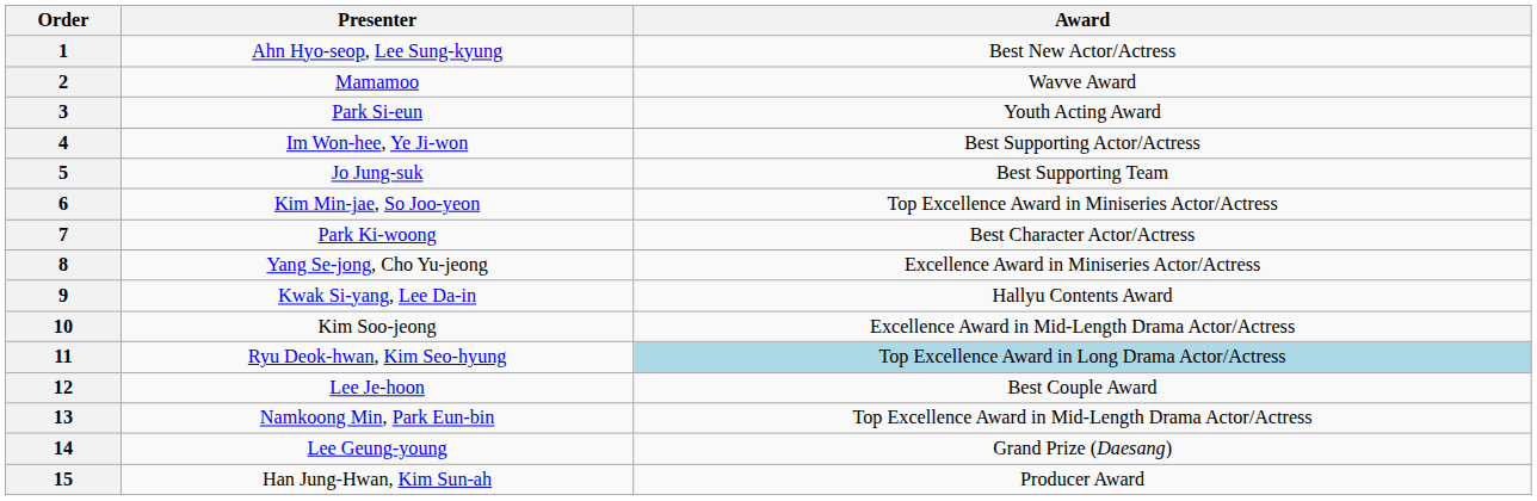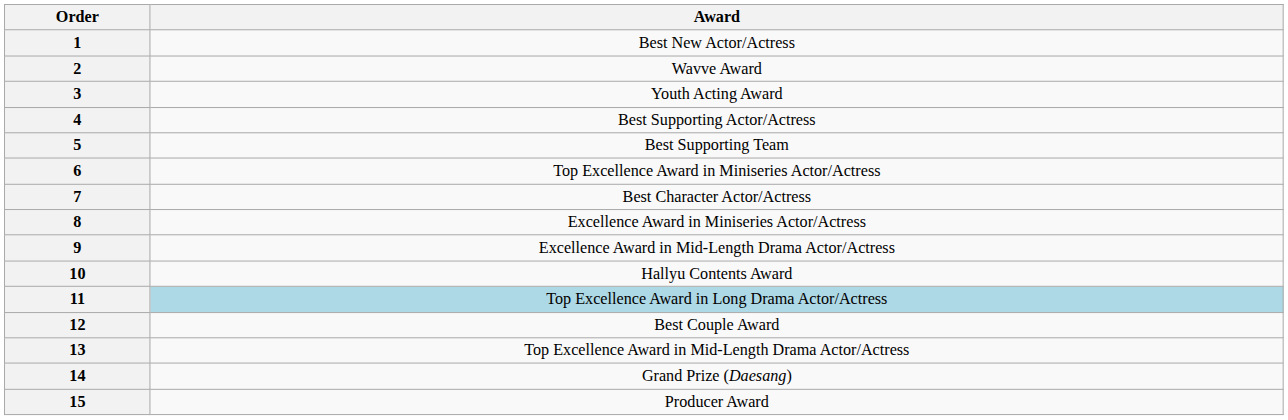 <table class="wikitable" style="text-align:center; width:80%;">
 <tr>
 <th>Order</th>
-<th>Presenter</th>
 <th>Award</th>
 </tr>
 <tr>
 <th>1</th>
-<td><a href='#'>Ahn Hyo-seop</a>, <a href='#'>Lee Sung-kyung</a></td>
 <td>Best New Actor/Actress</td>
 </tr>
 <tr>
 <th>2</th>
-<td><a href='#'>Mamamoo</a></td>
 <td>Wavve Award</td>
 </tr>
 <tr>
 <th>3</th>
-<td><a href='#'>Park Si-eun</a></td>
 <td>Youth Acting Award</td>
 </tr>
 <tr>
 <th>4</th>
-<td><a href='#'>Im Won-hee</a>, <a href='#'>Ye Ji-won</a></td>
 <td>Best Supporting Actor/Actress</td>
 </tr>
 <tr>
 <th>5</th>
-<td><a href='#'>Jo Jung-suk</a></td>
 <td>Best Supporting Team</td>
 </tr>
 <tr>
 <th>6</th>
-<td><a href='#'>Kim Min-jae</a>, <a href='#'>So Joo-yeon</a></td>
 <td>Top Excellence Award in Miniseries Actor/Actress</td>
 </tr>
 <tr>
 <th>7</th>
-<td><a href='#'>Park Ki-woong</a></td>
 <td>Best Character Actor/Actress</td>
 </tr>
 <tr>
 <th>8</th>
-<td><a href='#'>Yang Se-jong</a>, Cho Yu-jeong</td>
 <td>Excellence Award in Miniseries Actor/Actress</td>
 </tr>
 <tr>
 <th>9</th>
-<td><a href='#'>Kwak Si-yang</a>, <a href='#'>Lee Da-in</a></td>
+<td>Excellence Award in Mid-Length Drama Actor/Actress</td>
+</tr>
+<tr>
+<th>10</th>
 <td>Hallyu Contents Award</td>
 </tr>
 <tr>
-<th>10</th>
-<td>Kim Soo-jeong</td>
-<td>Excellence Award in Mid-Length Drama Actor/Actress</td>
-</tr>
-<tr>
 <th>11</th>
-<td><a href='#'>Ryu Deok-hwan</a>, <a href='#'>Kim Seo-hyung</a></td>
 <td style="background: lightblue;">Top Excellence Award in Long Drama Actor/Actress</td>
 </tr>
 <tr>
 <th>12</th>
-<td><a href='#'>Lee Je-hoon</a></td>
 <td>Best Couple Award</td>
 </tr>
 <tr>
 <th>13</th>
-<td><a href='#'>Namkoong Min</a>, <a href='#'>Park Eun-bin</a></td>
 <td>Top Excellence Award in Mid-Length Drama Actor/Actress</td>
 </tr>
 <tr>
 <th>14</th>
-<td><a href='#'>Lee Geung-young</a></td>
 <td>Grand Prize (<em>Daesang</em>)</td>
 </tr>
 <tr>
 <th>15</th>
-<td>Han Jung-Hwan, <a href='#'>Kim Sun-ah</a></td>
 <td>Producer Award</td>
 </tr>
 </table>
